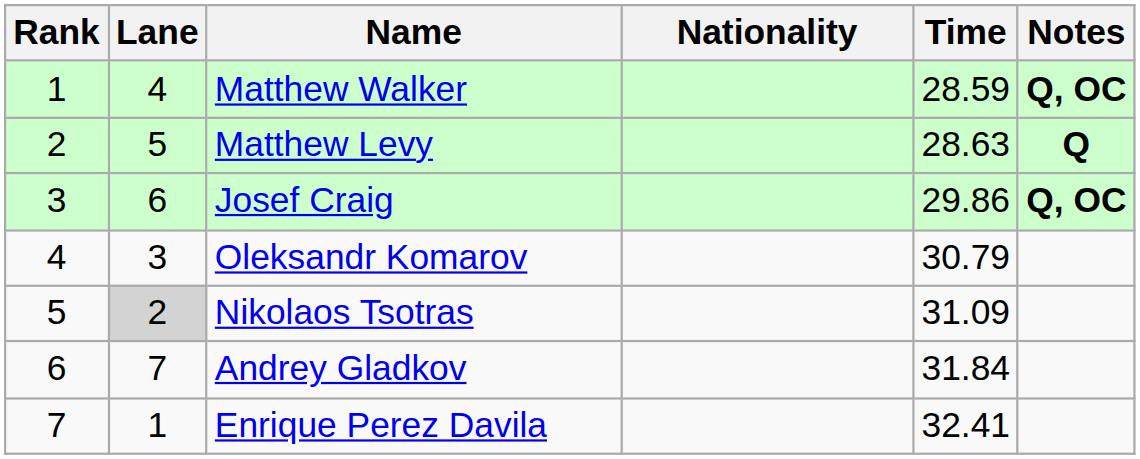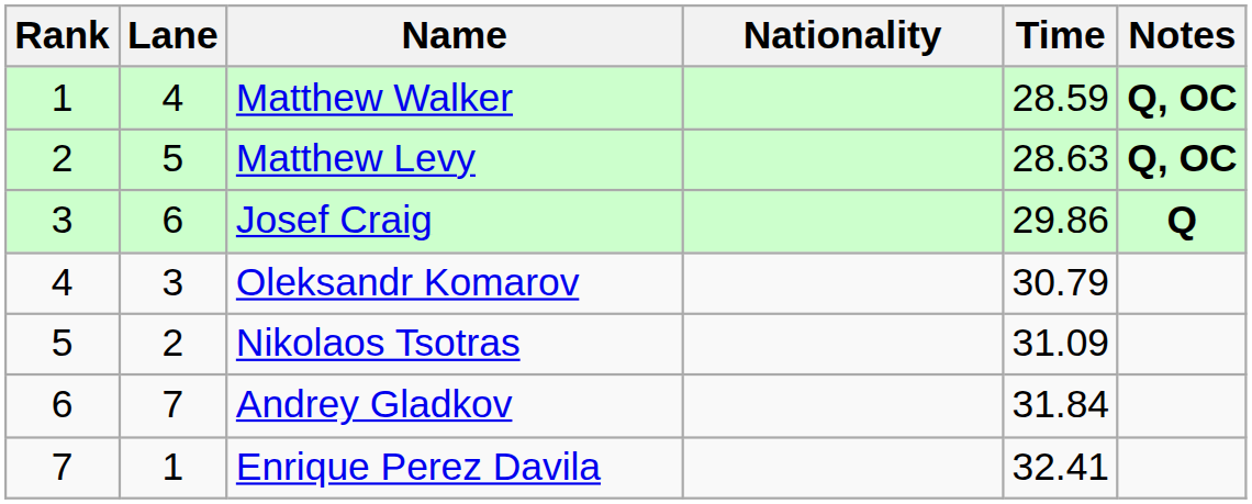 <table class="wikitable sortable" style="text-align:center">
 <tr>
 <th>Rank</th>
 <th>Lane</th>
 <th style="width:180px">Name</th>
 <th style="width:125px">Nationality</th>
 <th>Time</th>
 <th>Notes</th>
 </tr>
 <tr style="background:#cfc;">
 <td>1</td>
 <td>4</td>
 <td style="text-align:left;"><a href='#'>Matthew Walker</a></td>
 <td style="text-align:left;"></td>
 <td>28.59</td>
 <td><strong>Q, OC</strong></td>
 </tr>
 <tr style="background:#cfc;">
 <td>2</td>
 <td>5</td>
 <td style="text-align:left;"><a href='#'>Matthew Levy</a></td>
 <td style="text-align:left;"></td>
 <td>28.63</td>
-<td><strong>Q</strong></td>
+<td><strong>Q, OC</strong></td>
 </tr>
 <tr style="background:#cfc;">
 <td>3</td>
 <td>6</td>
 <td style="text-align:left;"><a href='#'>Josef Craig</a></td>
 <td style="text-align:left;"></td>
 <td>29.86</td>
-<td><strong>Q, OC</strong></td>
+<td><strong>Q</strong></td>
 </tr>
 <tr>
 <td>4</td>
 <td>3</td>
 <td style="text-align:left;"><a href='#'>Oleksandr Komarov</a></td>
 <td style="text-align:left;"></td>
 <td>30.79</td>
 <td></td>
 </tr>
 <tr>
 <td>5</td>
-<td style="background: lightgrey;">2</td>
+<td>2</td>
 <td style="text-align:left;"><a href='#'>Nikolaos Tsotras</a></td>
 <td style="text-align:left;"></td>
 <td>31.09</td>
 <td></td>
 </tr>
 <tr>
 <td>6</td>
 <td>7</td>
 <td style="text-align:left;"><a href='#'>Andrey Gladkov</a></td>
 <td style="text-align:left;"></td>
 <td>31.84</td>
 <td></td>
 </tr>
 <tr>
 <td>7</td>
 <td>1</td>
 <td style="text-align:left;"><a href='#'>Enrique Perez Davila</a></td>
 <td style="text-align:left;"></td>
 <td>32.41</td>
 <td></td>
 </tr>
 </table>
